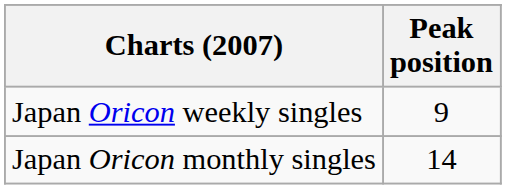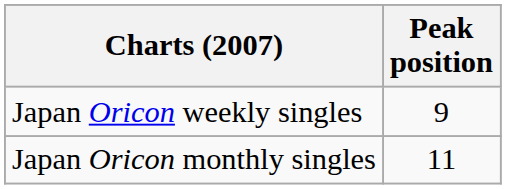 <table class="wikitable">
 <tr>
 <th>Charts (2007)</th>
 <th>Peak<br>position</th>
 </tr>
 <tr>
 <td>Japan <em><a href='#'>Oricon</a></em> weekly singles</td>
 <td align="center">9</td>
 </tr>
 <tr>
 <td>Japan <em>Oricon</em> monthly singles</td>
-<td align="center">14</td>
+<td align="center">11</td>
 </tr>
 </table>
